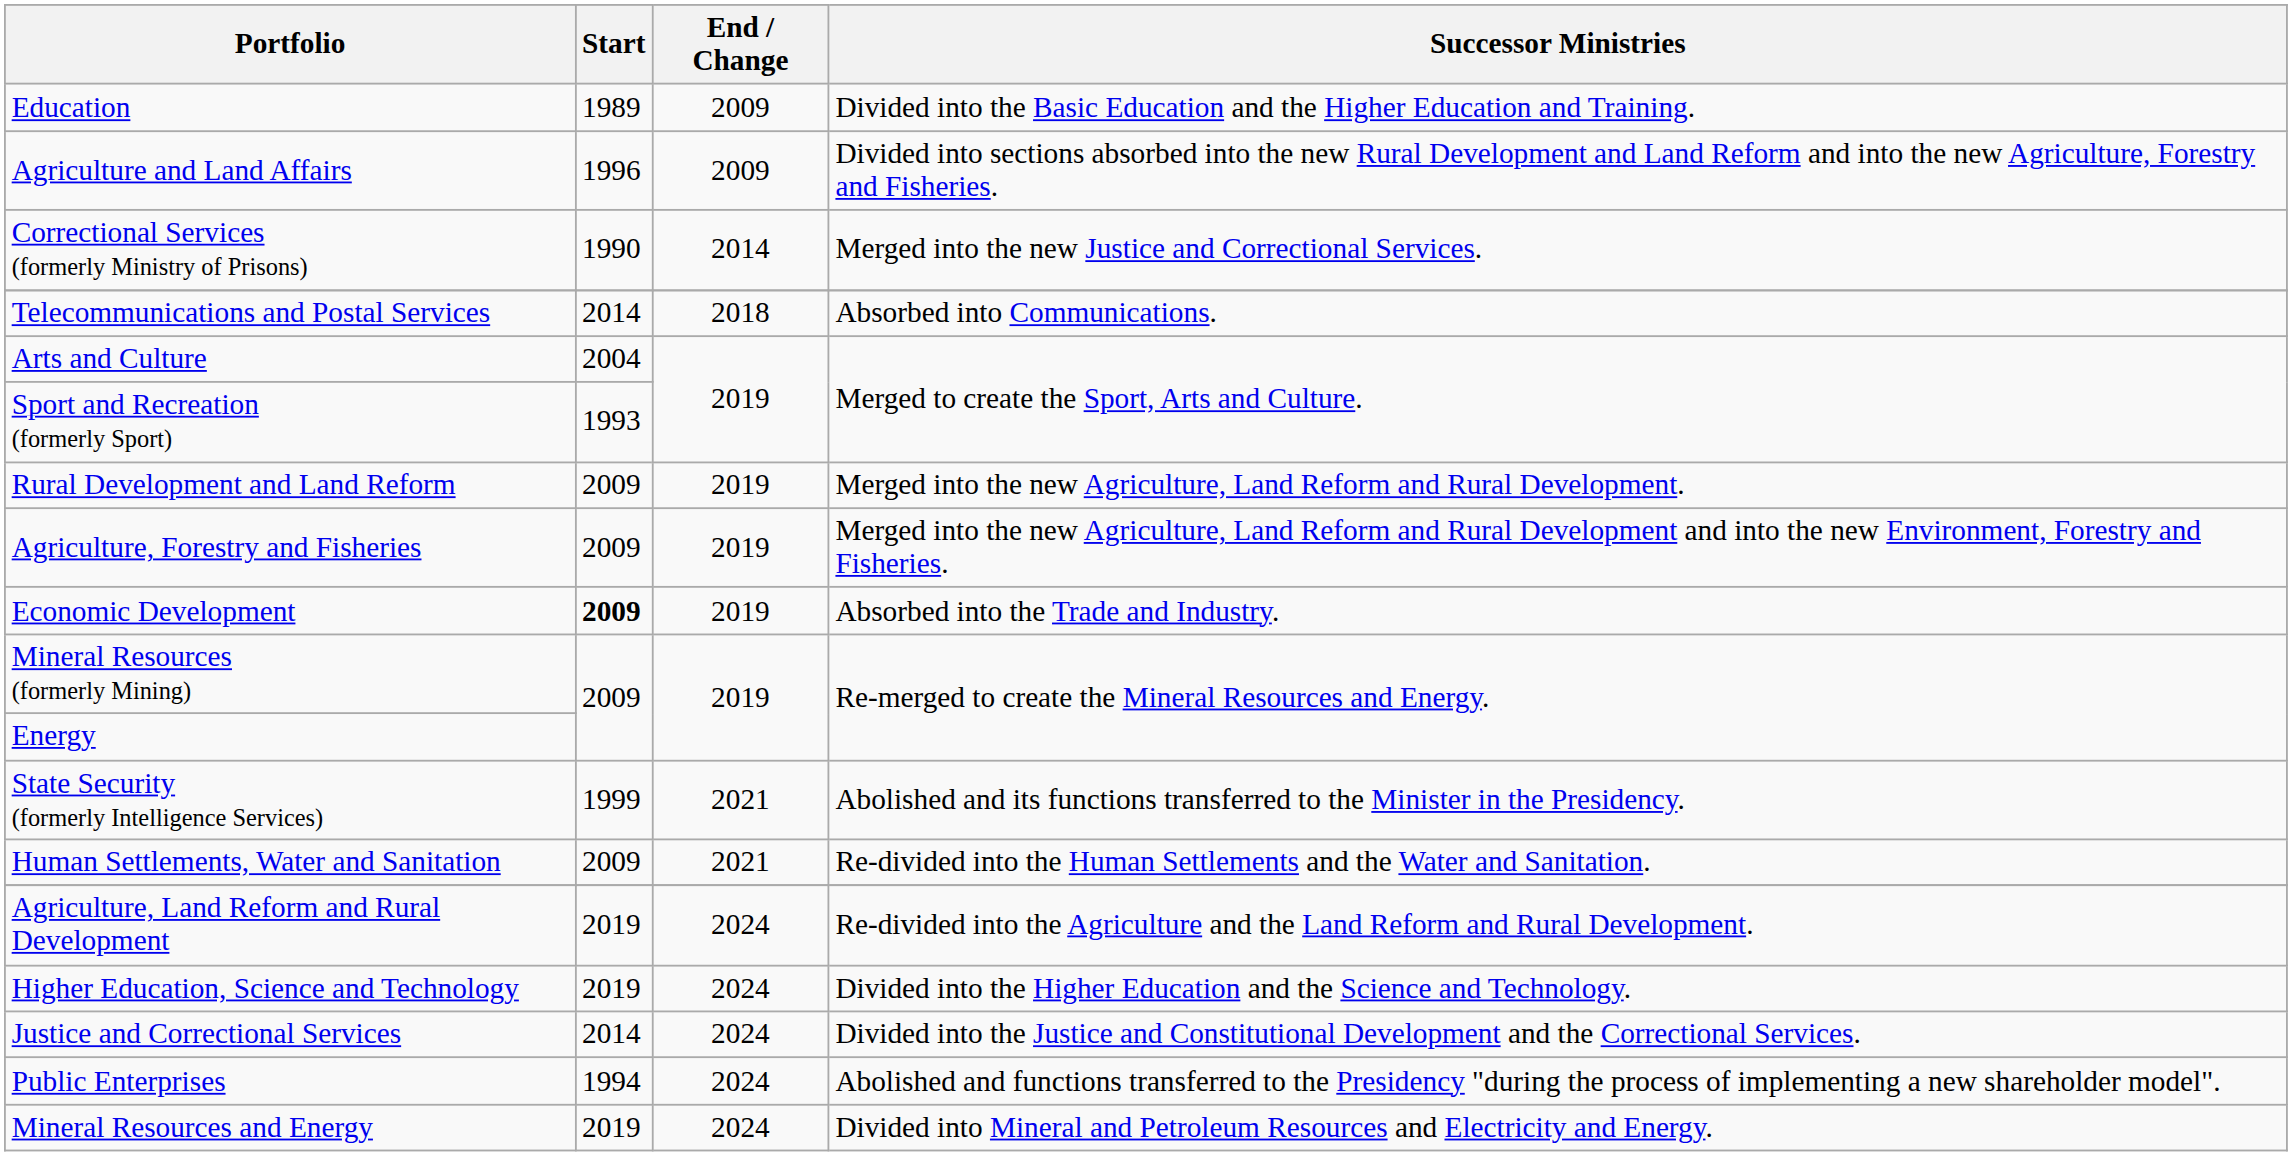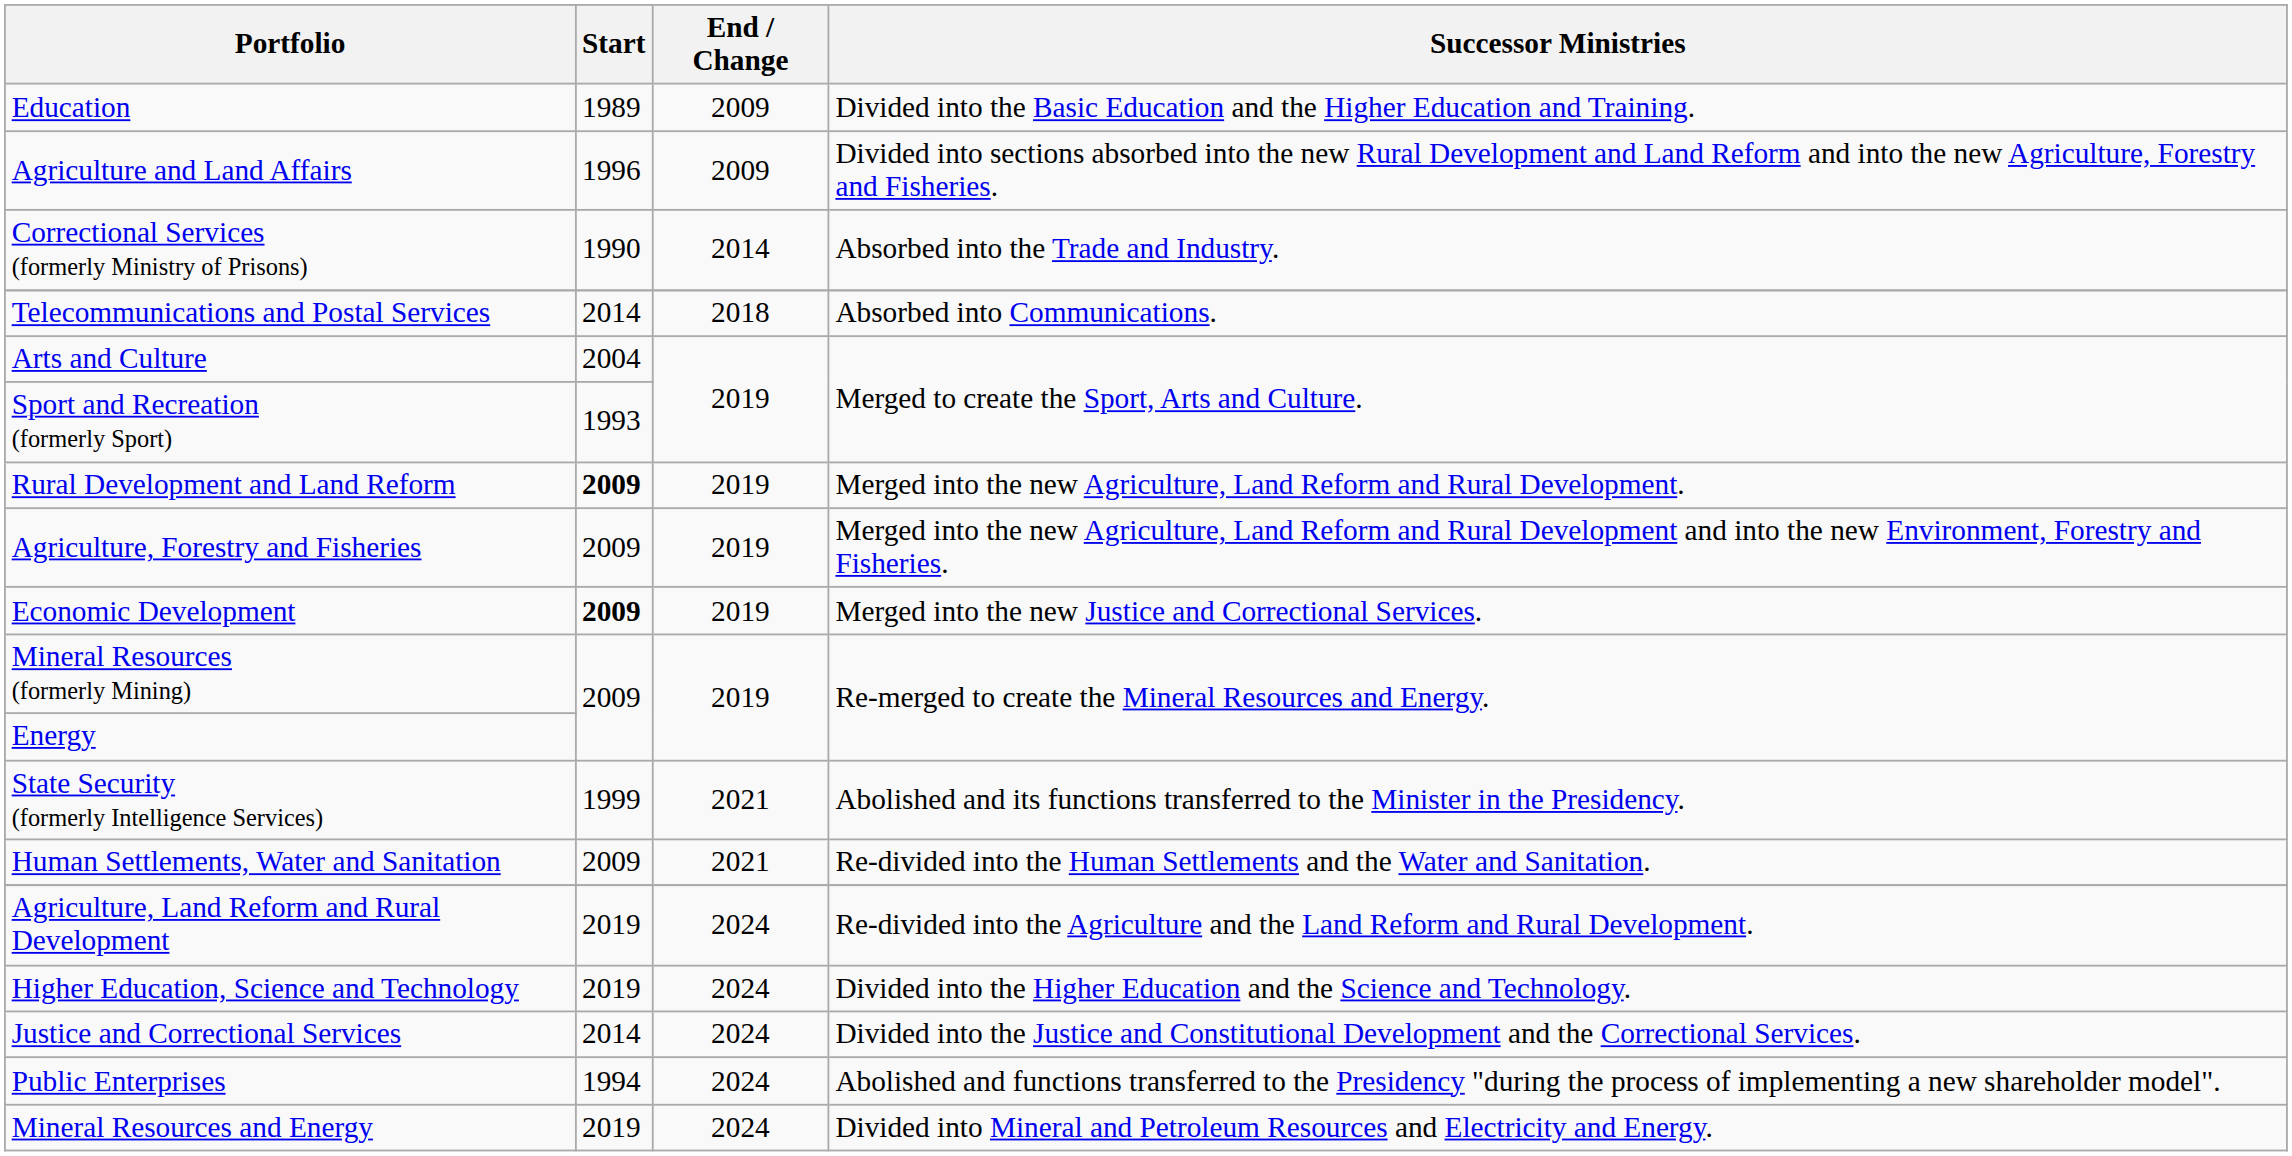 <table class="wikitable">
 <tr>
 <th>Portfolio</th>
 <th>Start</th>
 <th>End / Change</th>
 <th>Successor Ministries</th>
 </tr>
 <tr>
 <td><a href='#'>Education</a></td>
 <td>1989</td>
 <td align="center">2009</td>
 <td>Divided into the <a href='#'>Basic Education</a> and the <a href='#'>Higher Education and Training</a>.</td>
 </tr>
 <tr>
 <td><a href='#'>Agriculture and Land Affairs</a></td>
 <td>1996</td>
 <td align="center">2009</td>
 <td>Divided into sections absorbed into the new <a href='#'>Rural Development and Land Reform</a> and into the new <a href='#'>Agriculture, Forestry and Fisheries</a>.</td>
 </tr>
 <tr>
 <td><a href='#'>Correctional Services</a><br><small>(formerly Ministry of Prisons)</small></td>
 <td>1990</td>
 <td align="center">2014</td>
-<td>Merged into the new <a href='#'>Justice and Correctional Services</a>.</td>
+<td>Absorbed into the <a href='#'>Trade and Industry</a>.</td>
 </tr>
 <tr>
 </tr>
 <tr>
 <td><a href='#'>Telecommunications and Postal Services</a></td>
 <td>2014</td>
 <td align="center">2018</td>
 <td>Absorbed into <a href='#'>Communications</a>.</td>
 </tr>
 <tr>
 <td><a href='#'>Arts and Culture</a></td>
 <td>2004</td>
 <td align="center" rowspan="2">2019</td>
 <td rowspan="2">Merged to create the <a href='#'>Sport, Arts and Culture</a>.</td>
 </tr>
 <tr>
 <td><a href='#'>Sport and Recreation</a><br><small>(formerly Sport)</small></td>
 <td>1993</td>
 </tr>
 <tr>
 <td><a href='#'>Rural Development and Land Reform</a></td>
-<td>2009</td>
+<td><strong>2009</strong></td>
 <td align="center">2019</td>
 <td>Merged into the new <a href='#'>Agriculture, Land Reform and Rural Development</a>.</td>
 </tr>
 <tr>
 <td><a href='#'>Agriculture, Forestry and Fisheries</a></td>
 <td>2009</td>
 <td align="center">2019</td>
 <td>Merged into the new <a href='#'>Agriculture, Land Reform and Rural Development</a> and into the new <a href='#'>Environment, Forestry and Fisheries</a>.</td>
 </tr>
 <tr>
 <td><a href='#'>Economic Development</a></td>
 <td><strong>2009</strong></td>
 <td align="center">2019</td>
-<td>Absorbed into the <a href='#'>Trade and Industry</a>.</td>
+<td>Merged into the new <a href='#'>Justice and Correctional Services</a>.</td>
 </tr>
 <tr>
 <td><a href='#'>Mineral Resources</a><br><small>(formerly Mining)</small></td>
 <td rowspan="2">2009</td>
 <td align="center" rowspan="2">2019</td>
 <td rowspan="2">Re-merged to create the <a href='#'>Mineral Resources and Energy</a>.</td>
 </tr>
 <tr>
 <td><a href='#'>Energy</a></td>
 </tr>
 <tr>
 <td><a href='#'>State Security</a><br><small>(formerly Intelligence Services)</small></td>
 <td>1999</td>
 <td align="center">2021</td>
 <td>Abolished and its functions transferred to the <a href='#'>Minister in the Presidency</a>.</td>
 </tr>
 <tr>
 <td><a href='#'>Human Settlements, Water and Sanitation</a></td>
 <td>2009</td>
 <td align="center">2021</td>
 <td>Re-divided into the <a href='#'>Human Settlements</a> and the <a href='#'>Water and Sanitation</a>.</td>
 </tr>
 <tr>
 </tr>
 <tr>
 <td><a href='#'>Agriculture, Land Reform and Rural Development</a></td>
 <td>2019</td>
 <td align="center">2024</td>
 <td>Re-divided into the <a href='#'>Agriculture</a> and the <a href='#'>Land Reform and Rural Development</a>.</td>
 </tr>
 <tr>
 <td><a href='#'>Higher Education, Science and Technology</a></td>
 <td>2019</td>
 <td align="center">2024</td>
 <td>Divided into the <a href='#'>Higher Education</a> and the <a href='#'>Science and Technology</a>.</td>
 </tr>
 <tr>
 <td><a href='#'>Justice and Correctional Services</a></td>
 <td>2014</td>
 <td align="center">2024</td>
 <td>Divided into the <a href='#'>Justice and Constitutional Development</a> and the <a href='#'>Correctional Services</a>.</td>
 </tr>
 <tr>
 <td><a href='#'>Public Enterprises</a></td>
 <td>1994</td>
 <td align="center">2024</td>
 <td>Abolished and functions transferred to the <a href='#'>Presidency</a> "during the process of implementing a new shareholder model".</td>
 </tr>
 <tr>
 <td><a href='#'>Mineral Resources and Energy</a></td>
 <td>2019</td>
 <td align="center">2024</td>
 <td>Divided into <a href='#'>Mineral and Petroleum Resources</a> and <a href='#'>Electricity and Energy</a>.</td>
 </tr>
 </table>
